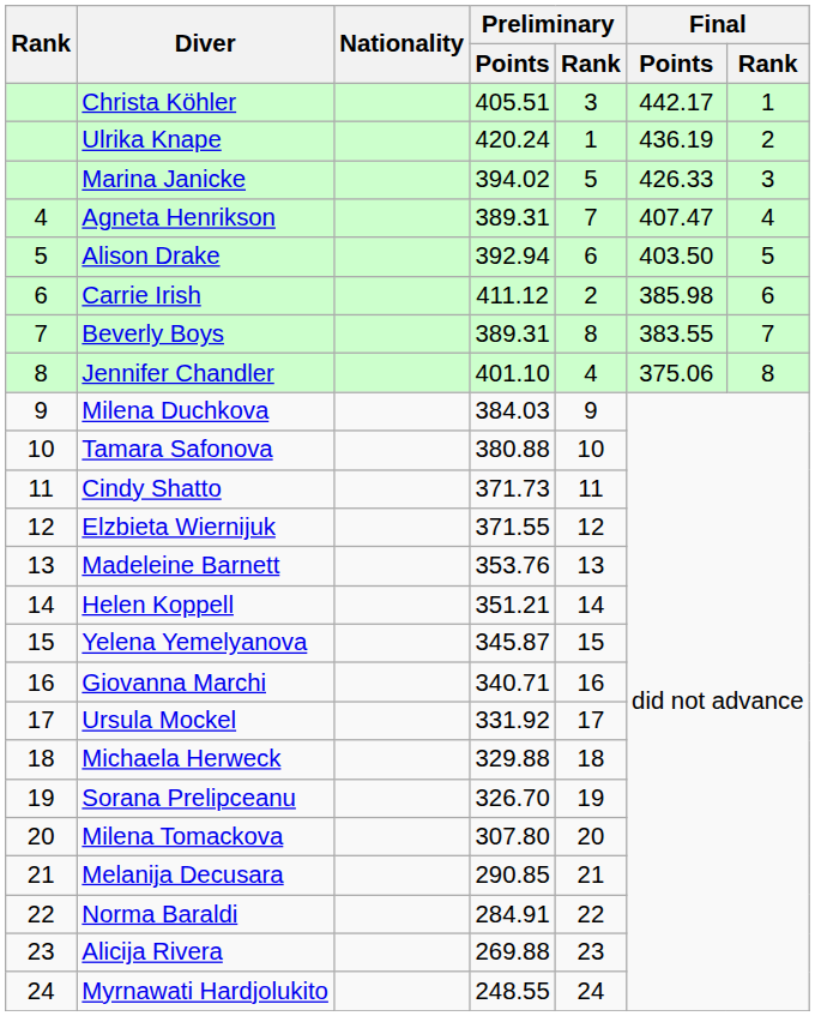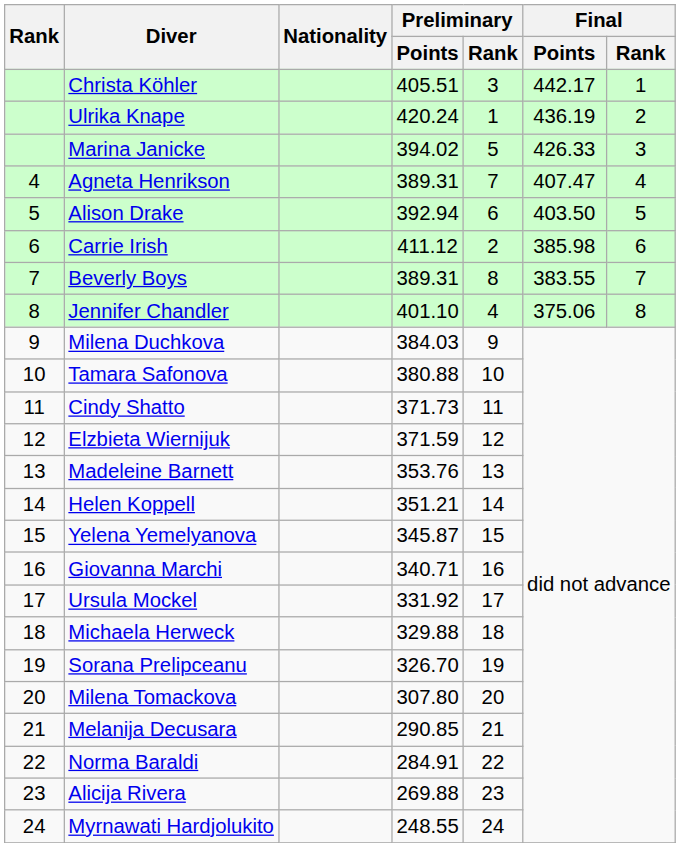 <table class="wikitable sortable" style="text-align:center">
 <tr>
 <th rowspan=2>Rank</th>
 <th rowspan=2>Diver</th>
 <th rowspan=2>Nationality</th>
 <th colspan=2>Preliminary</th>
 <th colspan=2>Final</th>
 </tr>
 <tr>
 <th>Points</th>
 <th>Rank</th>
 <th>Points</th>
 <th>Rank</th>
 </tr>
 <tr bgcolor=ccffcc>
 <td></td>
 <td align=left><a href='#'>Christa Köhler</a></td>
 <td align=left></td>
 <td>405.51</td>
 <td>3</td>
 <td>442.17</td>
 <td>1</td>
 </tr>
 <tr bgcolor=ccffcc>
 <td></td>
 <td align=left><a href='#'>Ulrika Knape</a></td>
 <td align=left></td>
 <td>420.24</td>
 <td>1</td>
 <td>436.19</td>
 <td>2</td>
 </tr>
 <tr bgcolor=ccffcc>
 <td></td>
 <td align=left><a href='#'>Marina Janicke</a></td>
 <td align=left></td>
 <td>394.02</td>
 <td>5</td>
 <td>426.33</td>
 <td>3</td>
 </tr>
 <tr bgcolor=ccffcc>
 <td>4</td>
 <td align=left><a href='#'>Agneta Henrikson</a></td>
 <td align=left></td>
 <td>389.31</td>
 <td>7</td>
 <td>407.47</td>
 <td>4</td>
 </tr>
 <tr bgcolor=ccffcc>
 <td>5</td>
 <td align=left><a href='#'>Alison Drake</a></td>
 <td align=left></td>
 <td>392.94</td>
 <td>6</td>
 <td>403.50</td>
 <td>5</td>
 </tr>
 <tr bgcolor=ccffcc>
 <td>6</td>
 <td align=left><a href='#'>Carrie Irish</a></td>
 <td align=left></td>
 <td>411.12</td>
 <td>2</td>
 <td>385.98</td>
 <td>6</td>
 </tr>
 <tr bgcolor=ccffcc>
 <td>7</td>
 <td align=left><a href='#'>Beverly Boys</a></td>
 <td align=left></td>
 <td>389.31</td>
 <td>8</td>
 <td>383.55</td>
 <td>7</td>
 </tr>
 <tr bgcolor=ccffcc>
 <td>8</td>
 <td align=left><a href='#'>Jennifer Chandler</a></td>
 <td align=left></td>
 <td>401.10</td>
 <td>4</td>
 <td>375.06</td>
 <td>8</td>
 </tr>
 <tr>
 <td>9</td>
 <td align=left><a href='#'>Milena Duchkova</a></td>
 <td align=left></td>
 <td>384.03</td>
 <td>9</td>
 <td rowspan=16 colspan=2>did not advance</td>
 </tr>
 <tr>
 <td>10</td>
 <td align=left><a href='#'>Tamara Safonova</a></td>
 <td align=left></td>
 <td>380.88</td>
 <td>10</td>
 </tr>
 <tr>
 <td>11</td>
 <td align=left><a href='#'>Cindy Shatto</a></td>
 <td align=left></td>
 <td>371.73</td>
 <td>11</td>
 </tr>
 <tr>
 <td>12</td>
 <td align=left><a href='#'>Elzbieta Wiernijuk</a></td>
 <td align=left></td>
-<td>371.55</td>
+<td>371.59</td>
 <td>12</td>
 </tr>
 <tr>
 <td>13</td>
 <td align=left><a href='#'>Madeleine Barnett</a></td>
 <td align=left></td>
 <td>353.76</td>
 <td>13</td>
 </tr>
 <tr>
 <td>14</td>
 <td align=left><a href='#'>Helen Koppell</a></td>
 <td align=left></td>
 <td>351.21</td>
 <td>14</td>
 </tr>
 <tr>
 <td>15</td>
 <td align=left><a href='#'>Yelena Yemelyanova</a></td>
 <td align=left></td>
 <td>345.87</td>
 <td>15</td>
 </tr>
 <tr>
 <td>16</td>
 <td align=left><a href='#'>Giovanna Marchi</a></td>
 <td align=left></td>
 <td>340.71</td>
 <td>16</td>
 </tr>
 <tr>
 <td>17</td>
 <td align=left><a href='#'>Ursula Mockel</a></td>
 <td align=left></td>
 <td>331.92</td>
 <td>17</td>
 </tr>
 <tr ¡>
 <td>18</td>
 <td align=left><a href='#'>Michaela Herweck</a></td>
 <td align=left></td>
 <td>329.88</td>
 <td>18</td>
 </tr>
 <tr>
 <td>19</td>
 <td align=left><a href='#'>Sorana Prelipceanu</a></td>
 <td align=left></td>
 <td>326.70</td>
 <td>19</td>
 </tr>
 <tr>
 <td>20</td>
 <td align=left><a href='#'>Milena Tomackova</a></td>
 <td align=left></td>
 <td>307.80</td>
 <td>20</td>
 </tr>
 <tr>
 <td>21</td>
 <td align=left><a href='#'>Melanija Decusara</a></td>
 <td align=left></td>
 <td>290.85</td>
 <td>21</td>
 </tr>
 <tr>
 <td>22</td>
 <td align=left><a href='#'>Norma Baraldi</a></td>
 <td align=left></td>
 <td>284.91</td>
 <td>22</td>
 </tr>
 <tr>
 <td>23</td>
 <td align=left><a href='#'>Alicija Rivera</a></td>
 <td align=left></td>
 <td>269.88</td>
 <td>23</td>
 </tr>
 <tr>
 <td>24</td>
 <td align=left><a href='#'>Myrnawati Hardjolukito</a></td>
 <td align=left></td>
 <td>248.55</td>
 <td>24</td>
 </tr>
 </table>
